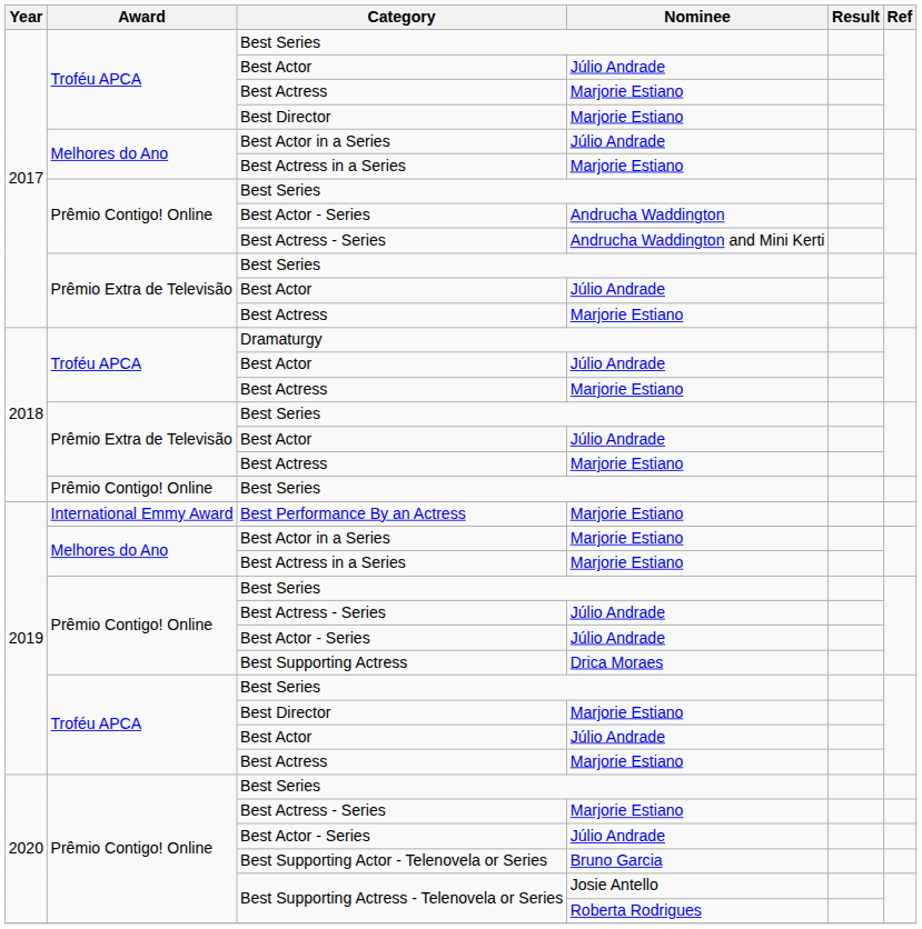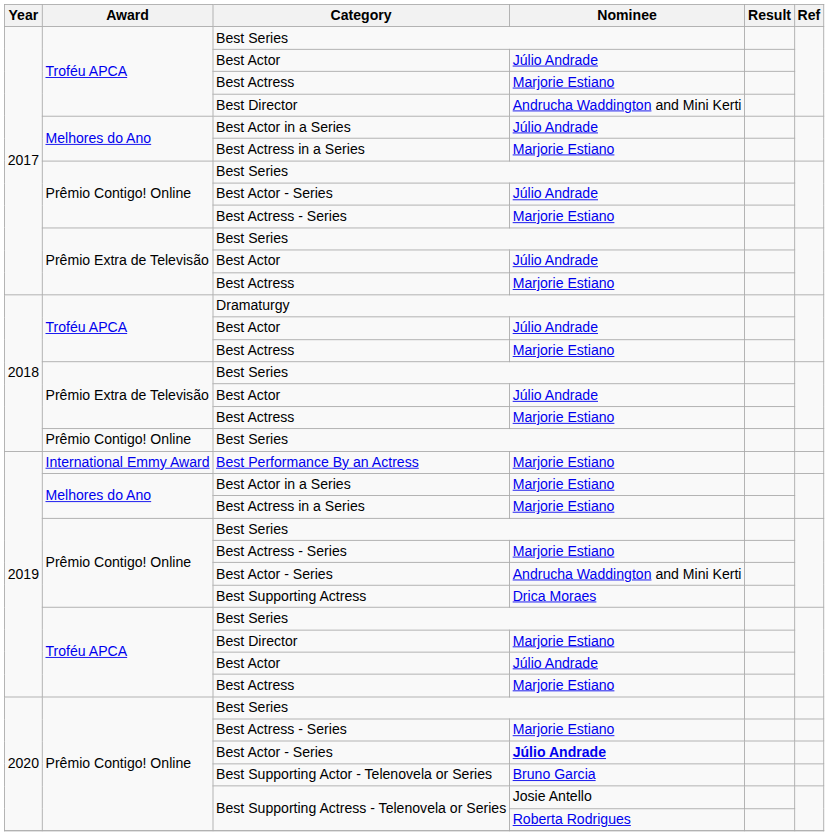 <table class="wikitable">
 <tr>
 <th>Year</th>
 <th>Award</th>
 <th>Category</th>
 <th>Nominee</th>
 <th>Result</th>
 <th>Ref</th>
 </tr>
 <tr>
 <td rowspan="12">2017</td>
 <td rowspan="4"><a href='#'>Troféu APCA</a></td>
 <td colspan="2">Best Series</td>
 <td></td>
 <td rowspan="4" align="center"></td>
 </tr>
 <tr>
 <td>Best Actor</td>
 <td><a href='#'>Júlio Andrade</a></td>
 <td></td>
 </tr>
 <tr>
 <td>Best Actress</td>
 <td><a href='#'>Marjorie Estiano</a></td>
 <td></td>
 </tr>
 <tr>
 <td>Best Director</td>
-<td><a href='#'>Marjorie Estiano</a></td>
+<td><a href='#'>Andrucha Waddington</a> and Mini Kerti</td>
 <td></td>
 </tr>
 <tr>
 <td rowspan="2"><a href='#'>Melhores do Ano</a></td>
 <td>Best Actor in a Series</td>
 <td><a href='#'>Júlio Andrade</a></td>
 <td></td>
 <td rowspan="2" align="center"></td>
 </tr>
 <tr>
 <td>Best Actress in a Series</td>
 <td><a href='#'>Marjorie Estiano</a></td>
 <td></td>
 </tr>
 <tr>
 <td rowspan="3">Prêmio Contigo! Online</td>
 <td colspan="2">Best Series</td>
 <td></td>
 <td rowspan="3" align="center"></td>
 </tr>
 <tr>
 <td>Best Actor - Series</td>
-<td><a href='#'>Andrucha Waddington</a></td>
+<td><a href='#'>Júlio Andrade</a></td>
 <td></td>
 </tr>
 <tr>
 <td>Best Actress - Series</td>
-<td><a href='#'>Andrucha Waddington</a> and Mini Kerti</td>
+<td><a href='#'>Marjorie Estiano</a></td>
 <td></td>
 </tr>
 <tr>
 <td rowspan="3">Prêmio Extra de Televisão</td>
 <td colspan="2">Best Series</td>
 <td></td>
 <td rowspan="3" align="center"></td>
 </tr>
 <tr>
 <td>Best Actor</td>
 <td><a href='#'>Júlio Andrade</a></td>
 <td></td>
 </tr>
 <tr>
 <td>Best Actress</td>
 <td><a href='#'>Marjorie Estiano</a></td>
 <td></td>
 </tr>
 <tr>
 <td rowspan="7">2018</td>
 <td rowspan="3"><a href='#'>Troféu APCA</a></td>
 <td colspan="2">Dramaturgy</td>
 <td></td>
 <td rowspan="3" align="center"></td>
 </tr>
 <tr>
 <td>Best Actor</td>
 <td><a href='#'>Júlio Andrade</a></td>
 <td></td>
 </tr>
 <tr>
 <td>Best Actress</td>
 <td><a href='#'>Marjorie Estiano</a></td>
 <td></td>
 </tr>
 <tr>
 <td rowspan="3">Prêmio Extra de Televisão</td>
 <td colspan="2">Best Series</td>
 <td></td>
 <td rowspan="3" align="center"></td>
 </tr>
 <tr>
 <td>Best Actor</td>
 <td><a href='#'>Júlio Andrade</a></td>
 <td></td>
 </tr>
 <tr>
 <td>Best Actress</td>
 <td><a href='#'>Marjorie Estiano</a></td>
 <td></td>
 </tr>
 <tr>
 <td>Prêmio Contigoǃ Online</td>
 <td colspan="2">Best Series</td>
 <td></td>
 <td align="center"></td>
 </tr>
 <tr>
 <td rowspan="11">2019</td>
 <td><a href='#'>International Emmy Award</a></td>
 <td><a href='#'>Best Performance By an Actress</a></td>
 <td><a href='#'>Marjorie Estiano</a></td>
 <td></td>
 <td align="center" rowspan="1"></td>
 </tr>
 <tr>
 <td rowspan="2"><a href='#'>Melhores do Ano</a></td>
 <td>Best Actor in a Series</td>
 <td><a href='#'>Marjorie Estiano</a></td>
 <td></td>
 <td rowspan="2" align="center"></td>
 </tr>
 <tr>
 <td>Best Actress in a Series</td>
 <td><a href='#'>Marjorie Estiano</a></td>
 <td></td>
 </tr>
 <tr>
 <td rowspan=4>Prêmio Contigo! Online</td>
 <td colspan="2">Best Series</td>
 <td></td>
 <td rowspan=4 align="center"></td>
 </tr>
 <tr>
 <td>Best Actress - Series</td>
-<td><a href='#'>Júlio Andrade</a></td>
+<td><a href='#'>Marjorie Estiano</a></td>
 <td></td>
 </tr>
 <tr>
 <td>Best Actor - Series</td>
-<td><a href='#'>Júlio Andrade</a></td>
+<td><a href='#'>Andrucha Waddington</a> and Mini Kerti</td>
 <td></td>
 </tr>
 <tr>
 <td>Best Supporting Actress</td>
 <td><a href='#'>Drica Moraes</a></td>
 <td></td>
 </tr>
 <tr>
 <td rowspan="4"><a href='#'>Troféu APCA</a></td>
 <td colspan="2">Best Series</td>
 <td></td>
 <td rowspan="4" align="center"></td>
 </tr>
 <tr>
 <td>Best Director</td>
 <td><a href='#'>Marjorie Estiano</a></td>
 <td></td>
 </tr>
 <tr>
 <td>Best Actor</td>
 <td><a href='#'>Júlio Andrade</a></td>
 <td></td>
 </tr>
 <tr>
 <td>Best Actress</td>
 <td><a href='#'>Marjorie Estiano</a></td>
 <td></td>
 </tr>
 <tr>
 <td rowspan=6>2020</td>
 <td rowspan=6>Prêmio Contigo! Online</td>
 <td colspan="2">Best Series</td>
 <td></td>
 <td align="center"></td>
 </tr>
 <tr>
 <td>Best Actress - Series</td>
 <td><a href='#'>Marjorie Estiano</a></td>
 <td></td>
 <td align="center"></td>
 </tr>
 <tr>
 <td>Best Actor - Series</td>
-<td><a href='#'>Júlio Andrade</a></td>
+<td><strong><a href='#'>Júlio Andrade</a></strong></td>
 <td></td>
 <td align="center"></td>
 </tr>
 <tr>
 <td>Best Supporting Actor - Telenovela or Series</td>
 <td><a href='#'>Bruno Garcia</a></td>
 <td></td>
 <td align="center"></td>
 </tr>
 <tr>
 <td rowspan=2>Best Supporting Actress - Telenovela or Series</td>
 <td>Josie Antello</td>
 <td></td>
 <td rowspan=2 align="center"></td>
 </tr>
 <tr>
 <td><a href='#'>Roberta Rodrigues</a></td>
 <td></td>
 </tr>
 <tr>
 </tr>
 </table>
